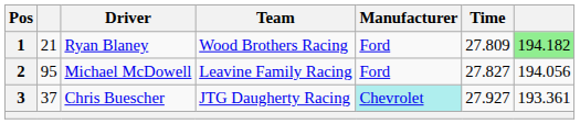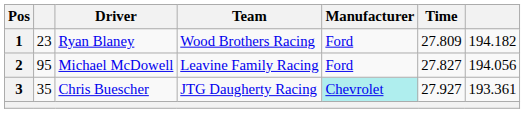 <table class="wikitable" style="font-size:95%">
 <tr>
 <th>Pos</th>
 <th></th>
 <th>Driver</th>
 <th>Team</th>
 <th>Manufacturer</th>
 <th>Time</th>
 <th></th>
 </tr>
 <tr>
 <th>1</th>
-<td>21</td>
+<td>23</td>
 <td><a href='#'>Ryan Blaney</a></td>
 <td><a href='#'>Wood Brothers Racing</a></td>
 <td><a href='#'>Ford</a></td>
 <td>27.809</td>
-<td style="background: lightgreen;">194.182</td>
+<td>194.182</td>
 </tr>
 <tr>
 <th>2</th>
 <td>95</td>
 <td><a href='#'>Michael McDowell</a></td>
 <td><a href='#'>Leavine Family Racing</a></td>
 <td><a href='#'>Ford</a></td>
 <td>27.827</td>
 <td>194.056</td>
 </tr>
 <tr>
 <th>3</th>
-<td>37</td>
+<td>35</td>
 <td><a href='#'>Chris Buescher</a></td>
 <td><a href='#'>JTG Daugherty Racing</a></td>
 <td style="background: paleturquoise;"><a href='#'>Chevrolet</a></td>
 <td>27.927</td>
 <td>193.361</td>
 </tr>
 <tr>
 <th colspan="7"></th>
 </tr>
 </table>
